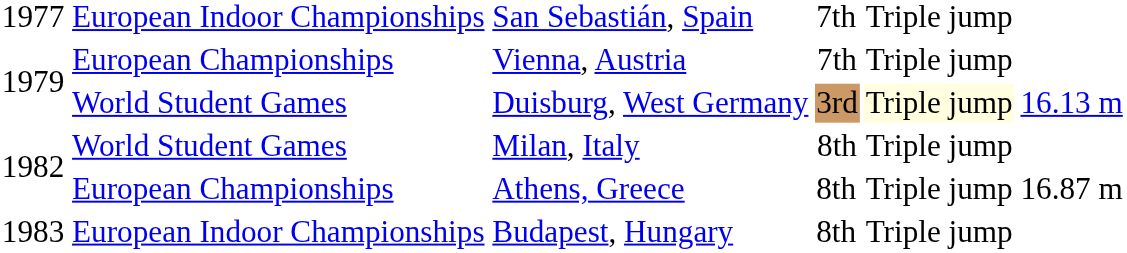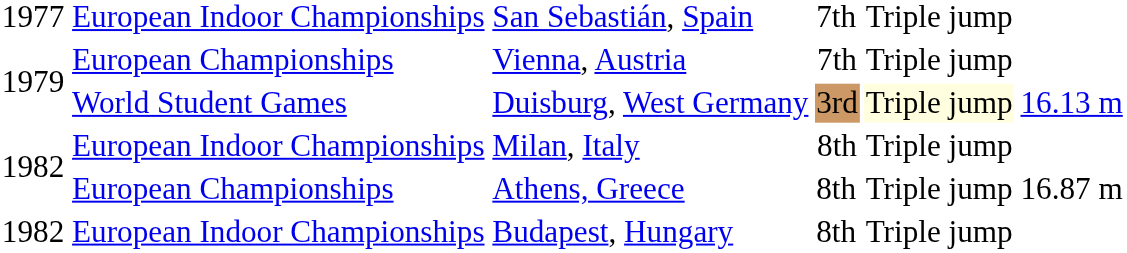 <table>
 <tr>
 <td>1977</td>
 <td><a href='#'>European Indoor Championships</a></td>
 <td><a href='#'>San Sebastián</a>, <a href='#'>Spain</a></td>
 <td>7th</td>
 <td>Triple jump</td>
 <td></td>
 </tr>
 <tr>
 <td rowspan=2>1979</td>
 <td><a href='#'>European Championships</a></td>
 <td><a href='#'>Vienna</a>, <a href='#'>Austria</a></td>
 <td align="center">7th</td>
 <td>Triple jump</td>
 <td></td>
 </tr>
 <tr>
 <td><a href='#'>World Student Games</a></td>
 <td><a href='#'>Duisburg</a>, <a href='#'>West Germany</a></td>
 <td bgcolor="cc9966" align="center">3rd</td>
 <td style="background: lightyellow;">Triple jump</td>
 <td><a href='#'>16.13 m</a></td>
 </tr>
 <tr>
 <td rowspan=2>1982</td>
-<td><a href='#'>World Student Games</a></td>
+<td><a href='#'>European Indoor Championships</a></td>
 <td><a href='#'>Milan</a>, <a href='#'>Italy</a></td>
 <td align="center">8th</td>
 <td>Triple jump</td>
 <td></td>
 </tr>
 <tr>
 <td><a href='#'>European Championships</a></td>
 <td><a href='#'>Athens, Greece</a></td>
 <td>8th</td>
 <td>Triple jump</td>
 <td>16.87 m </td>
 </tr>
 <tr>
-<td>1983</td>
+<td>1982</td>
 <td><a href='#'>European Indoor Championships</a></td>
 <td><a href='#'>Budapest</a>, <a href='#'>Hungary</a></td>
 <td>8th</td>
 <td>Triple jump</td>
 <td></td>
 </tr>
 </table>
